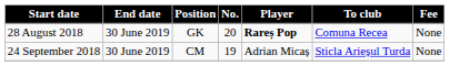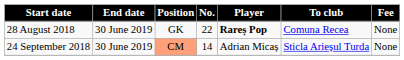 <table class="wikitable sortable">
 <tr>
 <th style="background:#000000;color:#fefefe;text-align:center;"><strong>Start date</strong></th>
 <th style="background:#000000;color:#fefefe;text-align:center;"><strong>End date</strong></th>
 <th style="background:#000000;color:#fefefe;text-align:center;"><strong>Position</strong></th>
 <th style="background:#000000;color:#fefefe;text-align:center;"><strong>No.</strong></th>
 <th style="background:#000000;color:#fefefe;text-align:center;"><strong>Player</strong></th>
 <th style="background:#000000;color:#fefefe;text-align:center;"><strong>To club</strong></th>
 <th style="background:#000000;color:#fefefe;text-align:center;"><strong>Fee</strong></th>
 </tr>
 <tr>
 <td>28 August 2018</td>
 <td>30 June 2019</td>
 <td style="text-align:center;">GK</td>
-<td style="text-align:center;">20</td>
+<td style="text-align:center;">22</td>
 <td style="text-align:left;"><strong> Rareș Pop</strong></td>
 <td style="text-align:left;"> <a href='#'>Comuna Recea</a></td>
 <td>None</td>
 </tr>
 <tr>
 <td>24 September 2018</td>
 <td>30 June 2019</td>
-<td style="text-align:center;">CM</td>
-<td style="text-align:center;">19</td>
+<td style="background: lightsalmon; text-align:center;">CM</td>
+<td style="text-align:center;">14</td>
 <td style="text-align:left;"> Adrian Micaș</td>
 <td style="text-align:left;"> <a href='#'>Sticla Arieșul Turda</a></td>
 <td>None</td>
 </tr>
 <tr>
 </tr>
 </table>
